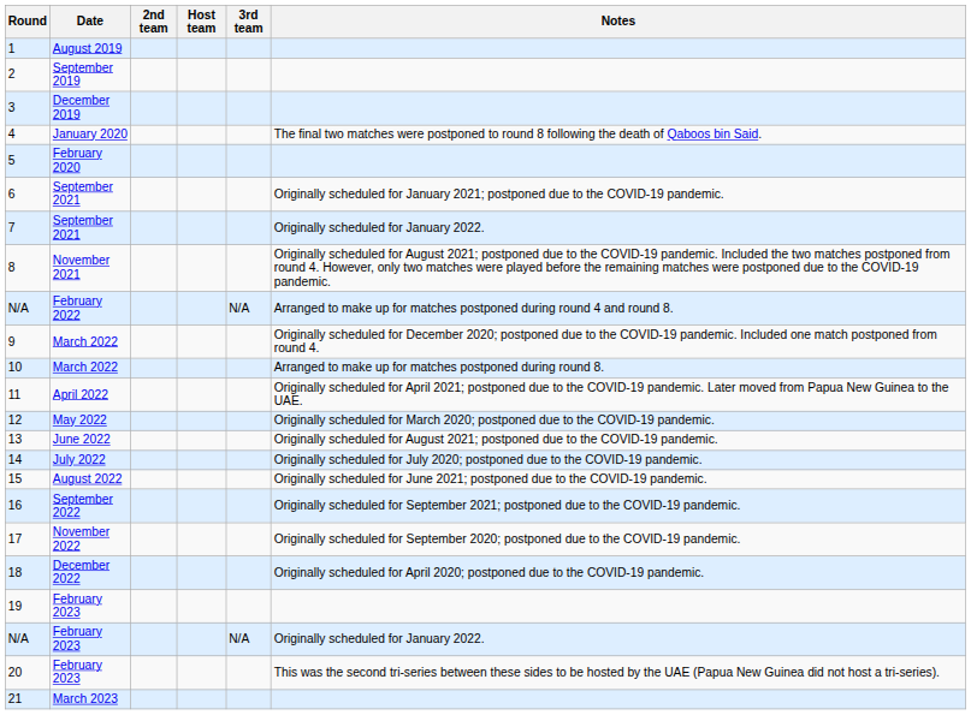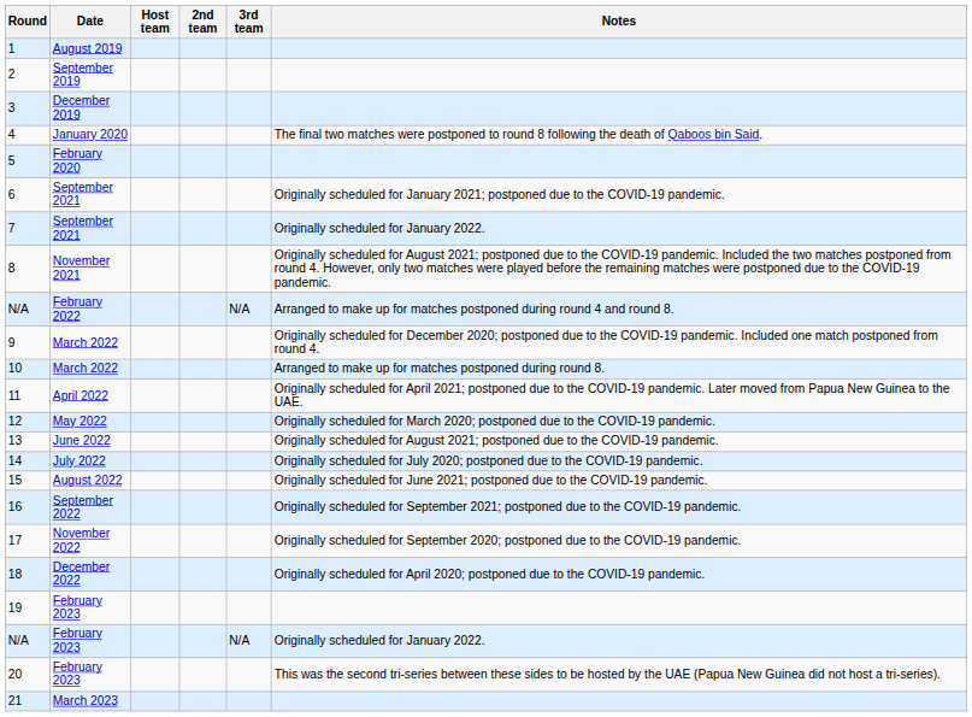 <table class="wikitable sortable">
 <tr>
 <th>Round</th>
 <th>Date</th>
+<th>Host team</th>
 <th>2nd team</th>
-<th>Host team</th>
 <th>3rd team</th>
 <th>Notes</th>
 </tr>
 <tr style="background:#ddeeff">
 <td>1</td>
 <td><a href='#'>August 2019</a></td>
 <td></td>
 <td></td>
 <td></td>
 <td></td>
 </tr>
 <tr>
 <td>2</td>
 <td><a href='#'>September 2019</a></td>
 <td></td>
 <td></td>
 <td></td>
 <td></td>
 </tr>
 <tr style="background:#ddeeff">
 <td>3</td>
 <td><a href='#'>December 2019</a></td>
 <td></td>
 <td></td>
 <td></td>
 <td></td>
 </tr>
 <tr>
 <td>4</td>
 <td><a href='#'>January 2020</a></td>
 <td></td>
 <td></td>
 <td></td>
 <td>The final two matches were postponed to round 8 following the death of <a href='#'>Qaboos bin Said</a>.</td>
 </tr>
 <tr style="background:#ddeeff">
 <td>5</td>
 <td><a href='#'>February 2020</a></td>
 <td></td>
 <td></td>
 <td></td>
 <td></td>
 </tr>
 <tr>
 <td>6</td>
 <td><a href='#'>September 2021</a></td>
 <td></td>
 <td></td>
 <td></td>
 <td>Originally scheduled for January 2021; postponed due to the COVID-19 pandemic.</td>
 </tr>
 <tr style="background:#ddeeff">
 <td>7</td>
 <td><a href='#'>September 2021</a></td>
 <td></td>
 <td></td>
 <td></td>
 <td>Originally scheduled for January 2022.</td>
 </tr>
 <tr>
 <td>8</td>
 <td><a href='#'>November 2021</a></td>
 <td></td>
 <td></td>
 <td></td>
 <td>Originally scheduled for August 2021; postponed due to the COVID-19 pandemic. Included the two matches postponed from round 4. However, only two matches were played before the remaining matches were postponed due to the COVID-19 pandemic.</td>
 </tr>
 <tr style="background:#ddeeff">
 <td>N/A</td>
 <td><a href='#'>February 2022</a></td>
 <td></td>
 <td></td>
 <td>N/A</td>
 <td>Arranged to make up for matches postponed during round 4 and round 8.</td>
 </tr>
 <tr>
 <td>9</td>
 <td><a href='#'>March 2022</a></td>
 <td></td>
 <td></td>
 <td></td>
 <td>Originally scheduled for December 2020; postponed due to the COVID-19 pandemic. Included one match postponed from round 4.</td>
 </tr>
 <tr style="background:#ddeeff">
 <td>10</td>
 <td><a href='#'>March 2022</a></td>
 <td></td>
 <td></td>
 <td></td>
 <td>Arranged to make up for matches postponed during round 8.</td>
 </tr>
 <tr>
 <td>11</td>
 <td><a href='#'>April 2022</a></td>
 <td></td>
 <td></td>
 <td></td>
 <td>Originally scheduled for April 2021; postponed due to the COVID-19 pandemic. Later moved from Papua New Guinea to the UAE.</td>
 </tr>
 <tr style="background:#ddeeff">
 <td>12</td>
 <td><a href='#'>May 2022</a></td>
 <td></td>
 <td></td>
 <td></td>
 <td>Originally scheduled for March 2020; postponed due to the COVID-19 pandemic.</td>
 </tr>
 <tr>
 <td>13</td>
 <td><a href='#'>June 2022</a></td>
 <td></td>
 <td></td>
 <td></td>
 <td>Originally scheduled for August 2021; postponed due to the COVID-19 pandemic.</td>
 </tr>
 <tr style="background:#ddeeff">
 <td>14</td>
 <td><a href='#'>July 2022</a></td>
 <td></td>
 <td></td>
 <td></td>
 <td>Originally scheduled for July 2020; postponed due to the COVID-19 pandemic.</td>
 </tr>
 <tr>
 <td>15</td>
 <td><a href='#'>August 2022</a></td>
 <td></td>
 <td></td>
 <td></td>
 <td>Originally scheduled for June 2021; postponed due to the COVID-19 pandemic.</td>
 </tr>
 <tr style="background:#ddeeff">
 <td>16</td>
 <td><a href='#'>September 2022</a></td>
 <td></td>
 <td></td>
 <td></td>
 <td>Originally scheduled for September 2021; postponed due to the COVID-19 pandemic.</td>
 </tr>
 <tr>
 <td>17</td>
 <td><a href='#'>November 2022</a></td>
 <td></td>
 <td></td>
 <td></td>
 <td>Originally scheduled for September 2020; postponed due to the COVID-19 pandemic.</td>
 </tr>
 <tr style="background:#ddeeff">
 <td>18</td>
 <td><a href='#'>December 2022</a></td>
 <td></td>
 <td></td>
 <td></td>
 <td>Originally scheduled for April 2020; postponed due to the COVID-19 pandemic.</td>
 </tr>
 <tr>
 <td>19</td>
 <td><a href='#'>February 2023</a></td>
 <td></td>
 <td></td>
 <td></td>
 <td></td>
 </tr>
 <tr style="background:#ddeeff">
 <td>N/A</td>
 <td><a href='#'>February 2023</a></td>
 <td></td>
 <td></td>
 <td>N/A</td>
 <td>Originally scheduled for January 2022.</td>
 </tr>
 <tr>
 <td>20</td>
 <td><a href='#'>February 2023</a></td>
 <td></td>
 <td></td>
 <td></td>
 <td>This was the second tri-series between these sides to be hosted by the UAE (Papua New Guinea did not host a tri-series).</td>
 </tr>
 <tr style="background:#ddeeff">
 <td>21</td>
 <td><a href='#'>March 2023</a></td>
 <td></td>
 <td></td>
 <td></td>
 <td></td>
 </tr>
 </table>
